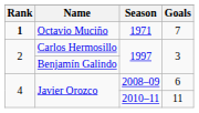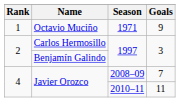 <table class="wikitable" style="text-align: center;">
 <tr>
 </tr>
 <tr>
 <th>Rank</th>
 <th>Name</th>
 <th>Season</th>
 <th>Goals</th>
 </tr>
 <tr>
-<td><strong>1</strong></td>
+<td>1</td>
 <td align="left"> <a href='#'>Octavio Muciño</a></td>
 <td><a href='#'>1971</a></td>
-<td>7</td>
+<td>9</td>
 </tr>
 <tr>
 <td rowspan="2">2</td>
 <td style="text-align:left;"> <a href='#'>Carlos Hermosillo</a></td>
 <td rowspan="2"><a href='#'>1997</a></td>
 <td rowspan="2">3</td>
 </tr>
 <tr>
 <td style="text-align:left;"> <a href='#'>Benjamín Galindo</a></td>
 </tr>
 <tr>
 <td rowspan="2">4</td>
 <td rowspan="2" align="left"> <a href='#'>Javier Orozco</a></td>
 <td><a href='#'>2008–09</a></td>
-<td>6</td>
+<td>7</td>
 </tr>
 <tr>
 <td><a href='#'>2010–11</a></td>
 <td>11</td>
 </tr>
 </table>
